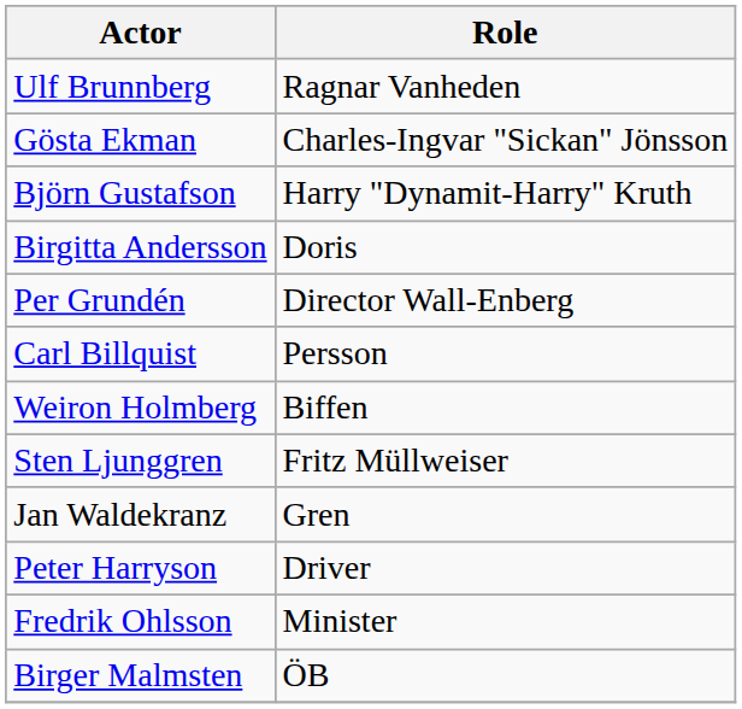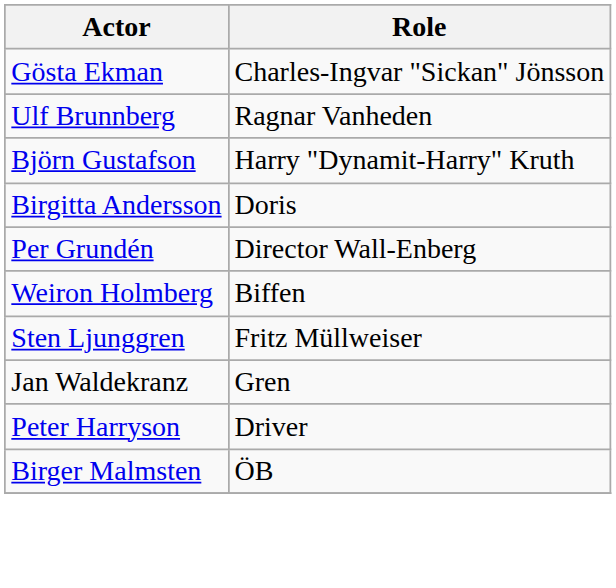 <table class="wikitable sortable">
 <tr>
 <th>Actor</th>
 <th>Role</th>
 </tr>
 <tr>
+<td><a href='#'>Gösta Ekman</a></td>
+<td>Charles-Ingvar "Sickan" Jönsson</td>
+</tr>
+<tr>
 <td><a href='#'>Ulf Brunnberg</a></td>
 <td>Ragnar Vanheden</td>
-</tr>
-<tr>
-<td><a href='#'>Gösta Ekman</a></td>
-<td>Charles-Ingvar "Sickan" Jönsson</td>
 </tr>
 <tr>
 <td><a href='#'>Björn Gustafson</a></td>
 <td>Harry "Dynamit-Harry" Kruth</td>
 </tr>
 <tr>
 <td><a href='#'>Birgitta Andersson</a></td>
 <td>Doris</td>
 </tr>
 <tr>
 <td><a href='#'>Per Grundén</a></td>
 <td>Director Wall-Enberg</td>
-</tr>
-<tr>
-<td><a href='#'>Carl Billquist</a></td>
-<td>Persson</td>
 </tr>
 <tr>
 <td><a href='#'>Weiron Holmberg</a></td>
 <td>Biffen</td>
 </tr>
 <tr>
 <td><a href='#'>Sten Ljunggren</a></td>
 <td>Fritz Müllweiser</td>
 </tr>
 <tr>
 <td>Jan Waldekranz</td>
 <td>Gren</td>
 </tr>
 <tr>
 <td><a href='#'>Peter Harryson</a></td>
 <td>Driver</td>
 </tr>
 <tr>
-<td><a href='#'>Fredrik Ohlsson</a></td>
-<td>Minister</td>
-</tr>
-<tr>
 <td><a href='#'>Birger Malmsten</a></td>
 <td>ÖB</td>
 </tr>
 <tr>
 </tr>
 </table>
